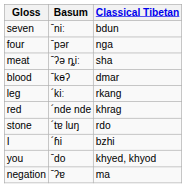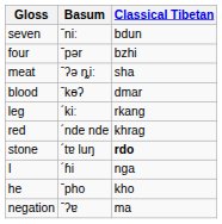 <table class="wikitable">
 <tr>
 <th>Gloss</th>
 <th>Basum</th>
 <th><a href='#'>Classical Tibetan</a></th>
 </tr>
 <tr>
 <td>seven</td>
 <td>ˉniː</td>
 <td>bdun</td>
 </tr>
 <tr>
 <td>four</td>
 <td>ˉpər</td>
-<td>nga</td>
+<td>bzhi</td>
 </tr>
 <tr>
 <td>meat</td>
 <td>ˉʔə ȵiː</td>
 <td>sha</td>
 </tr>
 <tr>
 <td>blood</td>
 <td>ˉkɵʔ</td>
 <td>dmar</td>
 </tr>
 <tr>
 <td>leg</td>
 <td>´kiː</td>
 <td>rkang</td>
 </tr>
 <tr>
 <td>red</td>
 <td>´nde nde</td>
 <td>khrag</td>
 </tr>
 <tr>
 <td>stone</td>
 <td>´tɐ luŋ</td>
-<td>rdo</td>
+<td><strong>rdo</strong></td>
 </tr>
 <tr>
 <td>I</td>
 <td>´ɦi</td>
-<td>bzhi</td>
+<td>nga</td>
 </tr>
 <tr>
-<td>you</td>
-<td>ˉdo</td>
-<td>khyed, khyod</td>
+<td>he</td>
+<td>ˉpho</td>
+<td>kho</td>
 </tr>
 <tr>
 <td>negation</td>
 <td>ˉʔɐ</td>
 <td>ma</td>
 </tr>
 </table>
